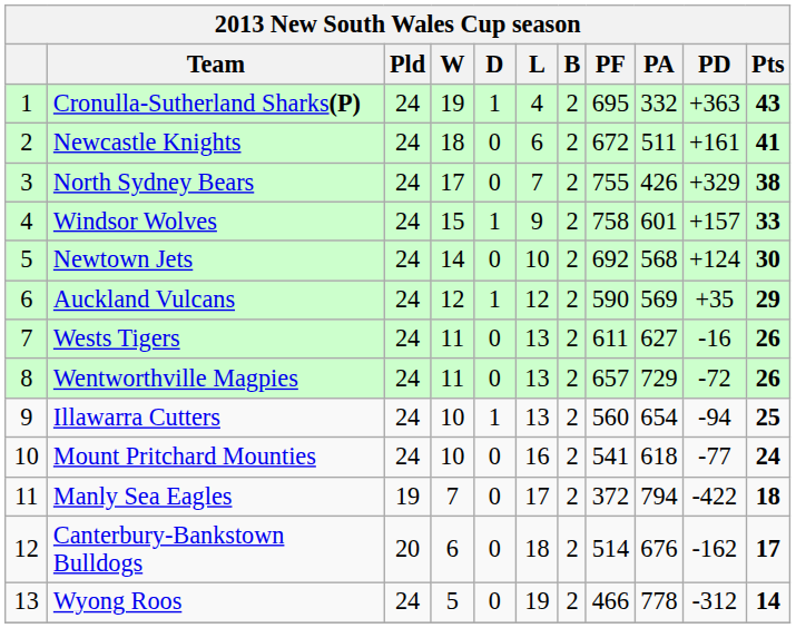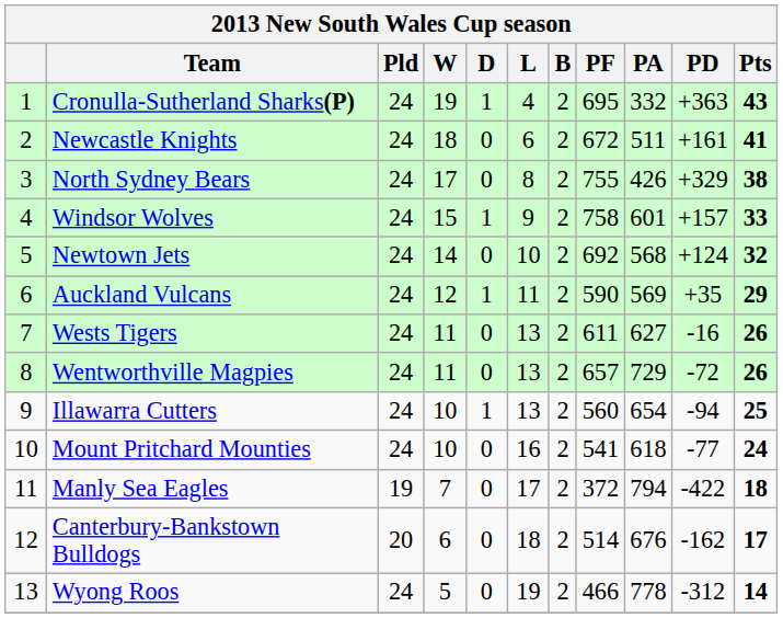 <table class="wikitable" style="text-align:center;">
 <tr>
 <th colspan="11">2013 New South Wales Cup season</th>
 </tr>
 <tr>
 <th width=20 abbr="Position"></th>
 <th width=210>Team</th>
 <th width=20 abbr="Played">Pld</th>
 <th width=20 abbr="Won">W</th>
 <th width=20 abbr="Drawn">D</th>
 <th width=20 abbr="Lost">L</th>
 <th withd=20 abbr="Byes">B</th>
 <th width=20 abbr="Points For">PF</th>
 <th width=20 abbr="Points Against">PA</th>
 <th width=30 abbr="Points Difference">PD</th>
 <th width=20 abbr="Points">Pts</th>
 </tr>
 <tr style="background: #ccffcc;">
 <td>1</td>
 <td style="text-align:left;"> <a href='#'>Cronulla-Sutherland Sharks</a><strong>(P)</strong></td>
 <td>24</td>
 <td>19</td>
 <td>1</td>
 <td>4</td>
 <td>2</td>
 <td>695</td>
 <td>332</td>
 <td>+363</td>
 <td><strong>43</strong></td>
 </tr>
 <tr style="background: #ccffcc;">
 <td>2</td>
 <td style="text-align:left;"> <a href='#'>Newcastle Knights</a></td>
 <td>24</td>
 <td>18</td>
 <td>0</td>
 <td>6</td>
 <td>2</td>
 <td>672</td>
 <td>511</td>
 <td>+161</td>
 <td><strong>41</strong></td>
 </tr>
 <tr style="background: #ccffcc;">
 <td>3</td>
 <td style="text-align:left;"> <a href='#'>North Sydney Bears</a></td>
 <td>24</td>
 <td>17</td>
 <td>0</td>
-<td>7</td>
+<td>8</td>
 <td>2</td>
 <td>755</td>
 <td>426</td>
 <td>+329</td>
 <td><strong>38</strong></td>
 </tr>
 <tr style="background: #ccffcc;">
 <td>4</td>
 <td style="text-align:left;"> <a href='#'>Windsor Wolves</a></td>
 <td>24</td>
 <td>15</td>
 <td>1</td>
 <td>9</td>
 <td>2</td>
 <td>758</td>
 <td>601</td>
 <td>+157</td>
 <td><strong>33</strong></td>
 </tr>
 <tr style="background: #ccffcc;">
 <td>5</td>
 <td style="text-align:left;"> <a href='#'>Newtown Jets</a></td>
 <td>24</td>
 <td>14</td>
 <td>0</td>
 <td>10</td>
 <td>2</td>
 <td>692</td>
 <td>568</td>
 <td>+124</td>
-<td><strong>30</strong></td>
+<td><strong>32</strong></td>
 </tr>
 <tr style="background: #ccffcc;">
 <td>6</td>
 <td style="text-align:left;"> <a href='#'>Auckland Vulcans</a></td>
 <td>24</td>
 <td>12</td>
 <td>1</td>
-<td>12</td>
+<td>11</td>
 <td>2</td>
 <td>590</td>
 <td>569</td>
 <td>+35</td>
 <td><strong>29</strong></td>
 </tr>
 <tr style="background: #ccffcc;">
 <td>7</td>
 <td style="text-align:left;"> <a href='#'>Wests Tigers</a></td>
 <td>24</td>
 <td>11</td>
 <td>0</td>
 <td>13</td>
 <td>2</td>
 <td>611</td>
 <td>627</td>
 <td>-16</td>
 <td><strong>26</strong></td>
 </tr>
 <tr style="background: #ccffcc;">
 <td>8</td>
 <td style="text-align:left;"> <a href='#'>Wentworthville Magpies</a></td>
 <td>24</td>
 <td>11</td>
 <td>0</td>
 <td>13</td>
 <td>2</td>
 <td>657</td>
 <td>729</td>
 <td>-72</td>
 <td><strong>26</strong></td>
 </tr>
 <tr style="background: ">
 <td>9</td>
 <td style="text-align:left;"> <a href='#'>Illawarra Cutters</a></td>
 <td>24</td>
 <td>10</td>
 <td>1</td>
 <td>13</td>
 <td>2</td>
 <td>560</td>
 <td>654</td>
 <td>-94</td>
 <td><strong>25</strong></td>
 </tr>
 <tr style="background:">
 <td>10</td>
 <td style="text-align:left;"> <a href='#'>Mount Pritchard Mounties</a></td>
 <td>24</td>
 <td>10</td>
 <td>0</td>
 <td>16</td>
 <td>2</td>
 <td>541</td>
 <td>618</td>
 <td>-77</td>
 <td><strong>24</strong></td>
 </tr>
 <tr style="background: ">
 <td>11</td>
 <td style="text-align:left;"> <a href='#'>Manly Sea Eagles</a></td>
 <td>19</td>
 <td>7</td>
 <td>0</td>
 <td>17</td>
 <td>2</td>
 <td>372</td>
 <td>794</td>
 <td>-422</td>
 <td><strong>18</strong></td>
 </tr>
 <tr style="background:">
 <td>12</td>
 <td style="text-align:left;"> <a href='#'>Canterbury-Bankstown Bulldogs</a></td>
 <td>20</td>
 <td>6</td>
 <td>0</td>
 <td>18</td>
 <td>2</td>
 <td>514</td>
 <td>676</td>
 <td>-162</td>
 <td><strong>17</strong></td>
 </tr>
 <tr style="background:">
 <td>13</td>
 <td style="text-align:left;"> <a href='#'>Wyong Roos</a></td>
 <td>24</td>
 <td>5</td>
 <td>0</td>
 <td>19</td>
 <td>2</td>
 <td>466</td>
 <td>778</td>
 <td>-312</td>
 <td><strong>14</strong></td>
 </tr>
 <tr>
 </tr>
 </table>
